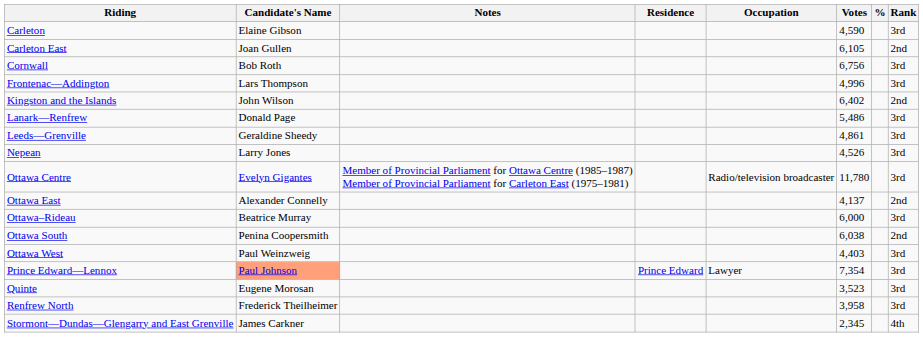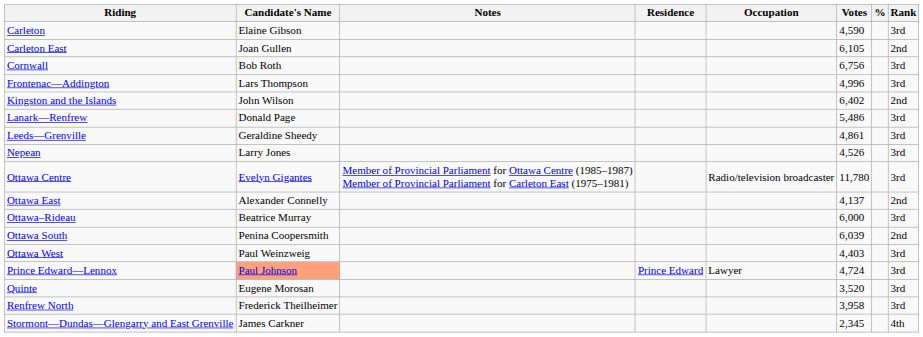 <table class="wikitable sortable">
 <tr>
 <th>Riding<br></th>
 <th>Candidate's Name</th>
 <th>Notes</th>
 <th>Residence</th>
 <th>Occupation</th>
 <th>Votes</th>
 <th>%</th>
 <th>Rank</th>
 </tr>
 <tr>
 <td><a href='#'>Carleton</a></td>
 <td>Elaine Gibson</td>
 <td></td>
 <td></td>
 <td></td>
 <td>4,590</td>
 <td></td>
 <td>3rd</td>
 </tr>
 <tr>
 <td><a href='#'>Carleton East</a></td>
 <td>Joan Gullen</td>
 <td></td>
 <td></td>
 <td></td>
 <td>6,105</td>
 <td></td>
 <td>2nd</td>
 </tr>
 <tr>
 <td><a href='#'>Cornwall</a></td>
 <td>Bob Roth</td>
 <td></td>
 <td></td>
 <td></td>
 <td>6,756</td>
 <td></td>
 <td>3rd</td>
 </tr>
 <tr>
 <td><a href='#'>Frontenac—Addington</a></td>
 <td>Lars Thompson</td>
 <td></td>
 <td></td>
 <td></td>
 <td>4,996</td>
 <td></td>
 <td>3rd</td>
 </tr>
 <tr>
 <td><a href='#'>Kingston and the Islands</a></td>
 <td>John Wilson</td>
 <td></td>
 <td></td>
 <td></td>
 <td>6,402</td>
 <td></td>
 <td>2nd</td>
 </tr>
 <tr>
 <td><a href='#'>Lanark—Renfrew</a></td>
 <td>Donald Page</td>
 <td></td>
 <td></td>
 <td></td>
 <td>5,486</td>
 <td></td>
 <td>3rd</td>
 </tr>
 <tr>
 <td><a href='#'>Leeds—Grenville</a></td>
 <td>Geraldine Sheedy</td>
 <td></td>
 <td></td>
 <td></td>
 <td>4,861</td>
 <td></td>
 <td>3rd</td>
 </tr>
 <tr>
 <td><a href='#'>Nepean</a></td>
 <td>Larry Jones</td>
 <td></td>
 <td></td>
 <td></td>
 <td>4,526</td>
 <td></td>
 <td>3rd</td>
 </tr>
 <tr>
 <td><a href='#'>Ottawa Centre</a></td>
 <td><a href='#'>Evelyn Gigantes</a></td>
 <td><a href='#'>Member of Provincial Parliament</a> for <a href='#'>Ottawa Centre</a> (1985–1987) <br> <a href='#'>Member of Provincial Parliament</a> for <a href='#'>Carleton East</a> (1975–1981)</td>
 <td></td>
 <td>Radio/television broadcaster</td>
 <td>11,780</td>
 <td></td>
 <td>3rd</td>
 </tr>
 <tr>
 <td><a href='#'>Ottawa East</a></td>
 <td>Alexander Connelly</td>
 <td></td>
 <td></td>
 <td></td>
 <td>4,137</td>
 <td></td>
 <td>2nd</td>
 </tr>
 <tr>
 <td><a href='#'>Ottawa–Rideau</a></td>
 <td>Beatrice Murray</td>
 <td></td>
 <td></td>
 <td></td>
 <td>6,000</td>
 <td></td>
 <td>3rd</td>
 </tr>
 <tr>
 <td><a href='#'>Ottawa South</a></td>
 <td>Penina Coopersmith</td>
 <td></td>
 <td></td>
 <td></td>
-<td>6,038</td>
+<td>6,039</td>
 <td></td>
 <td>2nd</td>
 </tr>
 <tr>
 <td><a href='#'>Ottawa West</a></td>
 <td>Paul Weinzweig</td>
 <td></td>
 <td></td>
 <td></td>
 <td>4,403</td>
 <td></td>
 <td>3rd</td>
 </tr>
 <tr>
 <td><a href='#'>Prince Edward—Lennox</a></td>
 <td style="background: lightsalmon;"><a href='#'>Paul Johnson</a></td>
 <td></td>
 <td><a href='#'>Prince Edward</a></td>
 <td>Lawyer</td>
-<td>7,354</td>
+<td>4,724</td>
 <td></td>
 <td>3rd</td>
 </tr>
 <tr>
 <td><a href='#'>Quinte</a></td>
 <td>Eugene Morosan</td>
 <td></td>
 <td></td>
 <td></td>
-<td>3,523</td>
+<td>3,520</td>
 <td></td>
 <td>3rd</td>
 </tr>
 <tr>
 <td><a href='#'>Renfrew North</a></td>
 <td>Frederick Theilheimer</td>
 <td></td>
 <td></td>
 <td></td>
 <td>3,958</td>
 <td></td>
 <td>3rd</td>
 </tr>
 <tr>
 <td><a href='#'>Stormont—Dundas—Glengarry and East Grenville</a></td>
 <td>James Carkner</td>
 <td></td>
 <td></td>
 <td></td>
 <td>2,345</td>
 <td></td>
 <td>4th</td>
 </tr>
 </table>
